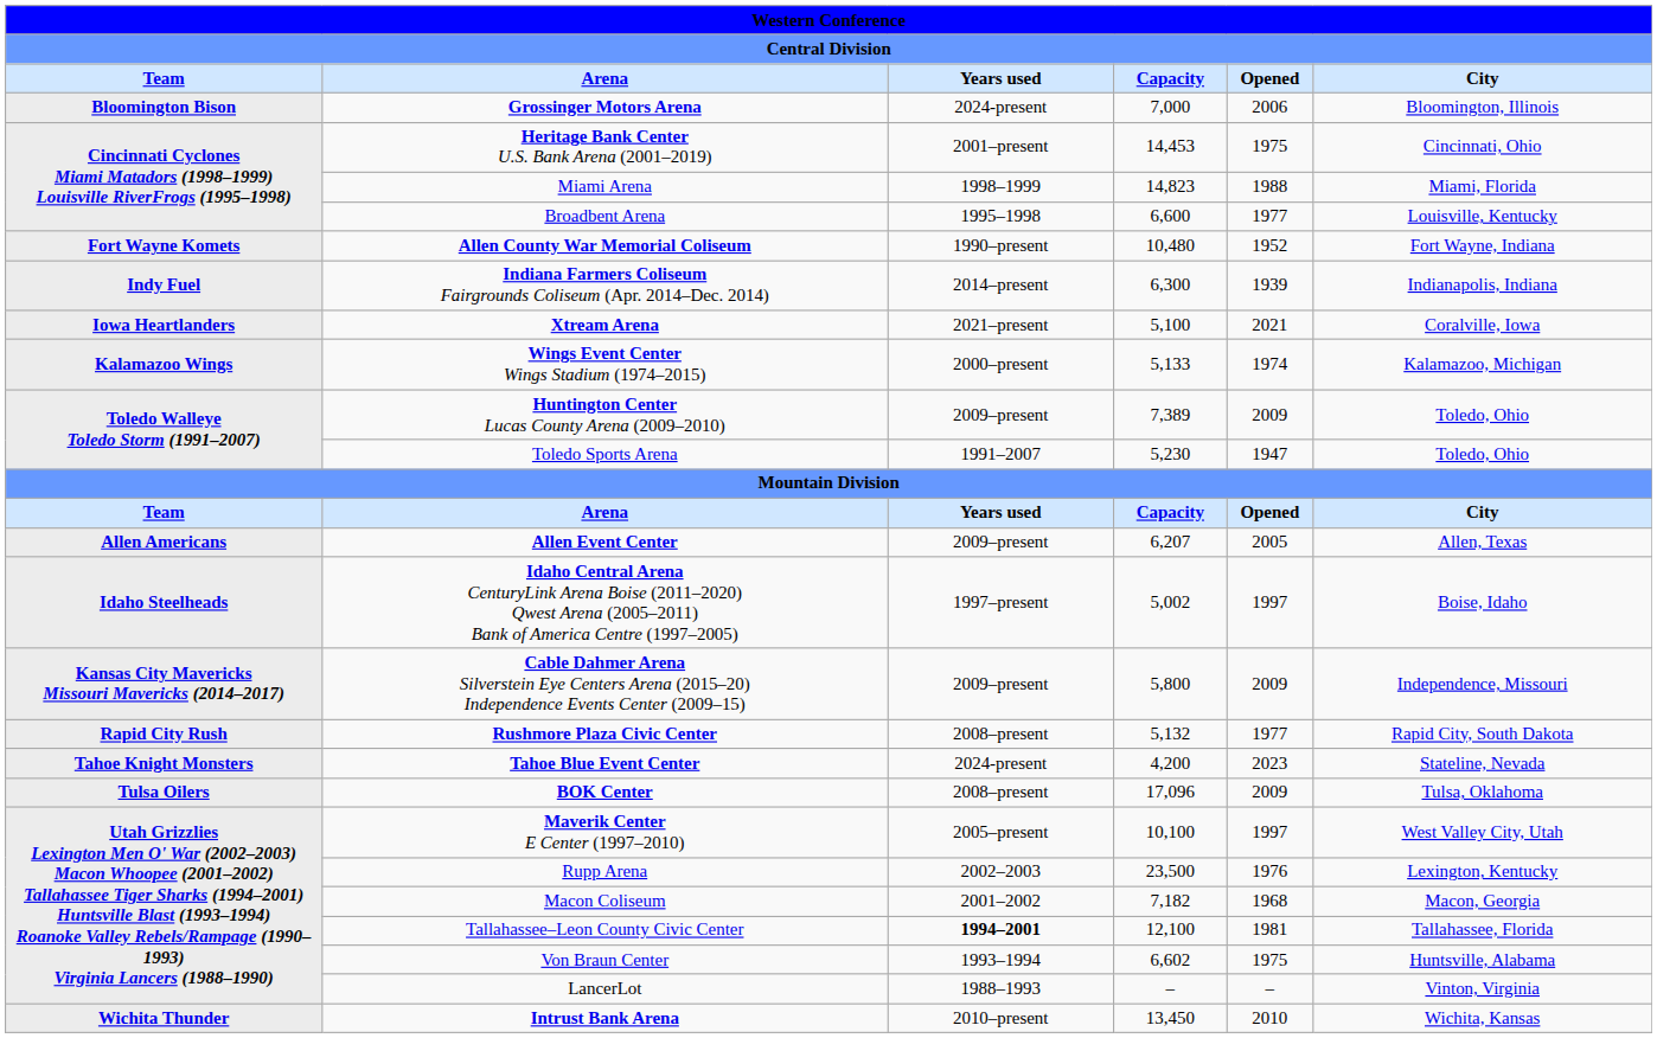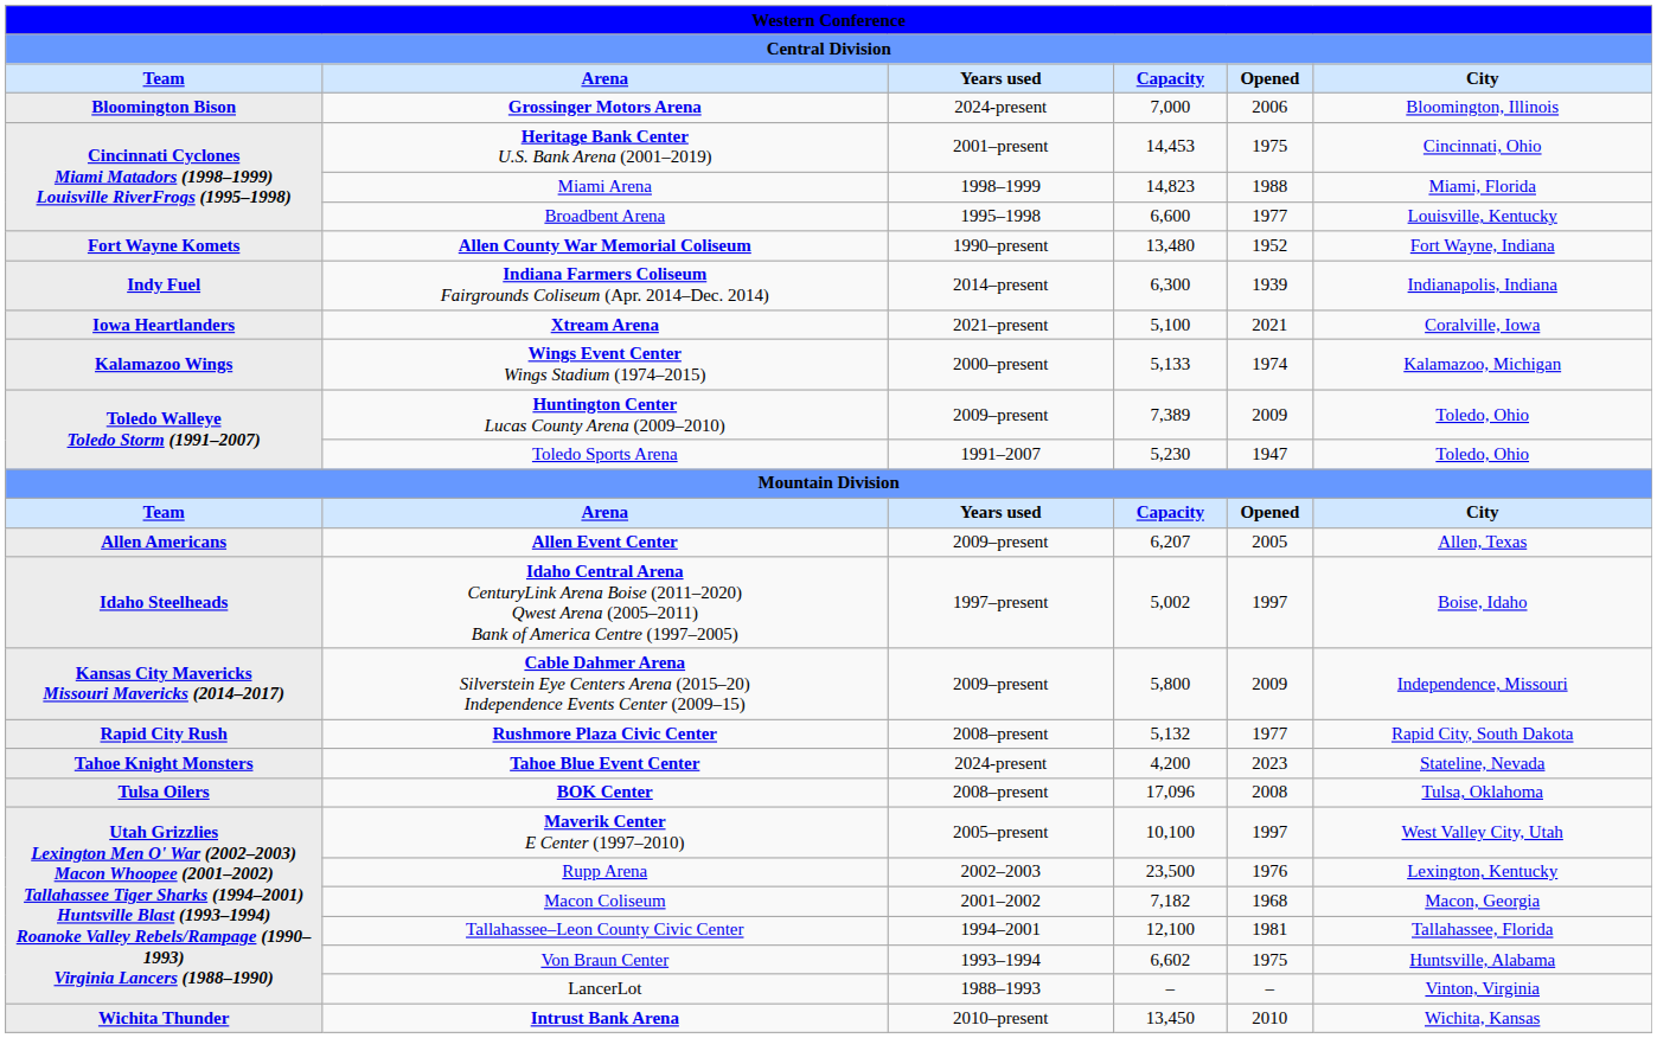 <table class="wikitable" style="font-size: 85%; text-align: center; width: 100%;">
 <tr>
 <td style="background: #0000FF" align="center" colspan="6"><strong><span>Western Conference</span></strong></td>
 </tr>
 <tr>
 <td style="background: #6698FF" align="center" colspan="6"><strong><span>Central Division</span></strong></td>
 </tr>
 <tr>
 <th style="width:14%; background: #D0E7FF;"><a href='#'>Team</a></th>
 <th style="width:25%; background: #D0E7FF;"><a href='#'>Arena</a></th>
 <th style="width:10%;background: #D0E7FF;">Years used</th>
 <th style="width:5%; background: #D0E7FF;"><a href='#'>Capacity</a></th>
 <th style="width:3%;background: #D0E7FF;">Opened</th>
 <th style="width:15%; background: #D0E7FF;">City</th>
 </tr>
 <tr>
 <th style="background: #ececec;"><a href='#'>Bloomington Bison</a></th>
 <td><strong><a href='#'>Grossinger Motors Arena</a></strong></td>
 <td>2024-present</td>
 <td>7,000</td>
 <td>2006</td>
 <td><a href='#'>Bloomington, Illinois</a></td>
 </tr>
 <tr>
 <th style="background: #ececec;" rowspan=3><a href='#'>Cincinnati Cyclones</a><br><em><a href='#'>Miami Matadors</a> (1998–1999)<br><a href='#'>Louisville RiverFrogs</a> (1995–1998)</em></th>
 <td><strong><a href='#'>Heritage Bank Center</a></strong><br><em>U.S. Bank Arena</em> (2001–2019)</td>
 <td>2001–present</td>
 <td>14,453</td>
 <td>1975</td>
 <td><a href='#'>Cincinnati, Ohio</a></td>
 </tr>
 <tr>
 <td><a href='#'>Miami Arena</a></td>
 <td>1998–1999</td>
 <td>14,823</td>
 <td>1988</td>
 <td><a href='#'>Miami, Florida</a></td>
 </tr>
 <tr>
 <td><a href='#'>Broadbent Arena</a></td>
 <td>1995–1998</td>
 <td>6,600</td>
 <td>1977</td>
 <td><a href='#'>Louisville, Kentucky</a></td>
 </tr>
 <tr>
 <th style="background: #ececec;"><a href='#'>Fort Wayne Komets</a></th>
 <td><strong><a href='#'>Allen County War Memorial Coliseum</a></strong></td>
 <td>1990–present</td>
-<td>10,480</td>
+<td>13,480</td>
 <td>1952</td>
 <td><a href='#'>Fort Wayne, Indiana</a></td>
 </tr>
 <tr>
 <th style="background: #ececec;"><a href='#'>Indy Fuel</a></th>
 <td><strong><a href='#'>Indiana Farmers Coliseum</a></strong><br><em>Fairgrounds Coliseum</em> (Apr. 2014–Dec. 2014)</td>
 <td>2014–present</td>
 <td>6,300</td>
 <td>1939</td>
 <td><a href='#'>Indianapolis, Indiana</a></td>
 </tr>
 <tr>
 <th style="background: #ececec;"><a href='#'>Iowa Heartlanders</a></th>
 <td><strong><a href='#'>Xtream Arena</a></strong></td>
 <td>2021–present</td>
 <td>5,100</td>
 <td>2021</td>
 <td><a href='#'>Coralville, Iowa</a></td>
 </tr>
 <tr>
 <th style="background: #ececec;"><a href='#'>Kalamazoo Wings</a></th>
 <td><strong><a href='#'>Wings Event Center</a></strong><br><em>Wings Stadium</em> (1974–2015)</td>
 <td>2000–present</td>
 <td>5,133</td>
 <td>1974</td>
 <td><a href='#'>Kalamazoo, Michigan</a></td>
 </tr>
 <tr>
 <th style="background: #ececec;" rowspan=2><a href='#'>Toledo Walleye</a><br><em><a href='#'>Toledo Storm</a> (1991–2007)</em></th>
 <td><strong><a href='#'>Huntington Center</a></strong><br> <em>Lucas County Arena</em> (2009–2010)</td>
 <td>2009–present</td>
 <td>7,389</td>
 <td>2009</td>
 <td><a href='#'>Toledo, Ohio</a></td>
 </tr>
 <tr>
 <td><a href='#'>Toledo Sports Arena</a></td>
 <td>1991–2007</td>
 <td>5,230</td>
 <td>1947</td>
 <td><a href='#'>Toledo, Ohio</a></td>
 </tr>
 <tr>
 <td style="background: #6698FF" align="center" colspan="6"><strong><span>Mountain Division</span></strong></td>
 </tr>
 <tr>
 <th style="width:14%; background: #D0E7FF;"><a href='#'>Team</a></th>
 <th style="width:25%; background: #D0E7FF;"><a href='#'>Arena</a></th>
 <th style="width:10%;background: #D0E7FF;">Years used</th>
 <th style="width:5%; background: #D0E7FF;"><a href='#'>Capacity</a></th>
 <th style="width:3%;background: #D0E7FF;">Opened</th>
 <th style="width:15%; background: #D0E7FF;">City</th>
 </tr>
 <tr>
 <th style="background: #ececec;"><a href='#'>Allen Americans</a></th>
 <td><strong><a href='#'>Allen Event Center</a></strong></td>
 <td>2009–present</td>
 <td>6,207</td>
 <td>2005</td>
 <td><a href='#'>Allen, Texas</a></td>
 </tr>
 <tr>
 <th style="background: #ececec;"><a href='#'>Idaho Steelheads</a></th>
 <td><strong><a href='#'>Idaho Central Arena</a></strong><br><em>CenturyLink Arena Boise</em> (2011–2020)<br><em>Qwest Arena</em> (2005–2011)<br><em>Bank of America Centre</em> (1997–2005)</td>
 <td>1997–present</td>
 <td>5,002</td>
 <td>1997</td>
 <td><a href='#'>Boise, Idaho</a></td>
 </tr>
 <tr>
 <th style="background: #ececec;"><a href='#'>Kansas City Mavericks</a><br><em><a href='#'>Missouri Mavericks</a> (2014–2017)</em></th>
 <td><strong><a href='#'>Cable Dahmer Arena</a></strong><br><em>Silverstein Eye Centers Arena</em> (2015–20)<br><em>Independence Events Center</em> (2009–15)</td>
 <td>2009–present</td>
 <td>5,800</td>
 <td>2009</td>
 <td><a href='#'>Independence, Missouri</a></td>
 </tr>
 <tr>
 <th style="background: #ececec;"><a href='#'>Rapid City Rush</a></th>
 <td><strong><a href='#'>Rushmore Plaza Civic Center</a></strong></td>
 <td>2008–present</td>
 <td>5,132</td>
 <td>1977</td>
 <td><a href='#'>Rapid City, South Dakota</a></td>
 </tr>
 <tr>
 <th style="background: #ececec;"><a href='#'>Tahoe Knight Monsters</a></th>
 <td><strong><a href='#'>Tahoe Blue Event Center</a></strong></td>
 <td>2024-present</td>
 <td>4,200</td>
 <td>2023</td>
 <td><a href='#'>Stateline, Nevada</a></td>
 </tr>
 <tr>
 <th style="background: #ececec;"><a href='#'>Tulsa Oilers</a></th>
 <td><strong><a href='#'>BOK Center</a></strong></td>
 <td>2008–present</td>
 <td>17,096</td>
-<td>2009</td>
+<td>2008</td>
 <td><a href='#'>Tulsa, Oklahoma</a></td>
 </tr>
 <tr>
 <th style="background: #ececec;" rowspan=6><a href='#'>Utah Grizzlies</a><br><em><a href='#'>Lexington Men O' War</a> (2002–2003)<br><a href='#'>Macon Whoopee</a> (2001–2002)<br><a href='#'>Tallahassee Tiger Sharks</a> (1994–2001)<br><a href='#'>Huntsville Blast</a> (1993–1994)<br><a href='#'>Roanoke Valley Rebels/Rampage</a> (1990–1993)<br><a href='#'>Virginia Lancers</a> (1988–1990)</em></th>
 <td><strong><a href='#'>Maverik Center</a></strong><br><em>E Center</em> (1997–2010)</td>
 <td>2005–present</td>
 <td>10,100</td>
 <td>1997</td>
 <td><a href='#'>West Valley City, Utah</a></td>
 </tr>
 <tr>
 <td><a href='#'>Rupp Arena</a></td>
 <td>2002–2003</td>
 <td>23,500</td>
 <td>1976</td>
 <td><a href='#'>Lexington, Kentucky</a></td>
 </tr>
 <tr>
 <td><a href='#'>Macon Coliseum</a></td>
 <td>2001–2002</td>
 <td>7,182</td>
 <td>1968</td>
 <td><a href='#'>Macon, Georgia</a></td>
 </tr>
 <tr>
 <td><a href='#'>Tallahassee–Leon County Civic Center</a></td>
-<td><strong>1994–2001</strong></td>
+<td>1994–2001</td>
 <td>12,100</td>
 <td>1981</td>
 <td><a href='#'>Tallahassee, Florida</a></td>
 </tr>
 <tr>
 <td><a href='#'>Von Braun Center</a></td>
 <td>1993–1994</td>
 <td>6,602</td>
 <td>1975</td>
 <td><a href='#'>Huntsville, Alabama</a></td>
 </tr>
 <tr>
 <td>LancerLot</td>
 <td>1988–1993</td>
 <td>–</td>
 <td>–</td>
 <td><a href='#'>Vinton, Virginia</a></td>
 </tr>
 <tr>
 <th style="background: #ececec;"><a href='#'>Wichita Thunder</a></th>
 <td><strong><a href='#'>Intrust Bank Arena</a></strong></td>
 <td>2010–present</td>
 <td>13,450</td>
 <td>2010</td>
 <td><a href='#'>Wichita, Kansas</a></td>
 </tr>
 </table>
